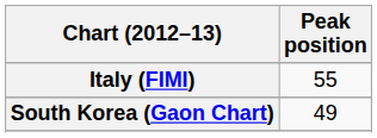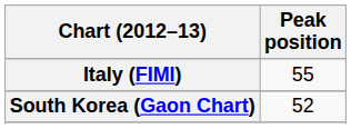 <table class="wikitable sortable plainrowheaders">
 <tr>
 <th>Chart (2012–13)</th>
 <th>Peak<br>position</th>
 </tr>
 <tr>
 </tr>
 <tr>
 <th scope="row">Italy (<a href='#'>FIMI</a>)</th>
 <td style="text-align:center;">55</td>
 </tr>
 <tr>
 </tr>
 <tr>
 <th scope="row">South Korea (<a href='#'>Gaon Chart</a>)</th>
-<td style="text-align:center;">49</td>
+<td style="text-align:center;">52</td>
 </tr>
 <tr>
 </tr>
 <tr>
 </tr>
 <tr>
 </tr>
 </table>
